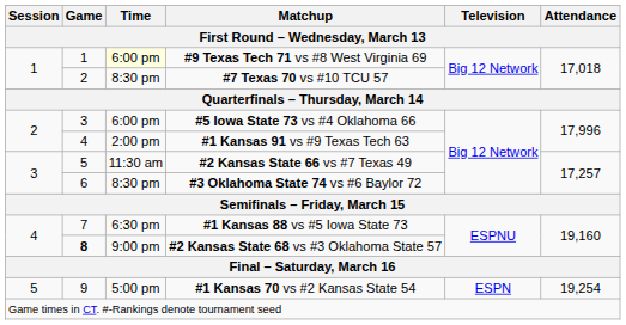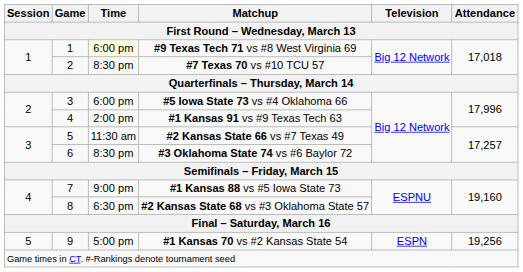 <table class="wikitable" style="white-space:nowrap; font-size:90%;text-align:center">
 <tr>
 <th>Session</th>
 <th>Game</th>
 <th>Time</th>
 <th>Matchup</th>
 <th>Television</th>
 <th>Attendance</th>
 </tr>
 <tr>
 <th colspan=6>First Round – Wednesday, March 13</th>
 </tr>
 <tr>
 <td rowspan=2>1</td>
 <td>1</td>
 <td style="background: lightyellow;">6:00 pm</td>
 <td><strong>#9 Texas Tech 71</strong> vs #8 West Virginia 69</td>
 <td rowspan=2><a href='#'>Big 12 Network</a></td>
 <td rowspan=2>17,018</td>
 </tr>
 <tr>
 <td>2</td>
 <td>8:30 pm</td>
 <td><strong>#7 Texas 70</strong> vs #10 TCU 57</td>
 </tr>
 <tr>
 <th colspan=6>Quarterfinals – Thursday, March 14</th>
 </tr>
 <tr>
 <td rowspan=2>2</td>
 <td>3</td>
 <td>6:00 pm</td>
 <td><strong>#5 Iowa State 73</strong> vs #4 Oklahoma 66</td>
 <td rowspan=4><a href='#'>Big 12 Network</a></td>
 <td rowspan=2>17,996</td>
 </tr>
 <tr>
 <td>4</td>
 <td>2:00 pm</td>
 <td><strong>#1 Kansas 91</strong> vs #9 Texas Tech 63</td>
 </tr>
 <tr>
 <td rowspan=2>3</td>
 <td>5</td>
 <td>11:30 am</td>
 <td><strong>#2 Kansas State 66</strong> vs #7 Texas 49</td>
 <td rowspan=2>17,257</td>
 </tr>
 <tr>
 <td>6</td>
 <td>8:30 pm</td>
 <td><strong>#3 Oklahoma State 74</strong> vs #6 Baylor 72</td>
 </tr>
 <tr>
 <th colspan=6>Semifinals – Friday, March 15</th>
 </tr>
 <tr>
 <td rowspan=2>4</td>
 <td>7</td>
-<td>6:30 pm</td>
+<td>9:00 pm</td>
 <td><strong>#1 Kansas 88</strong> vs #5 Iowa State 73</td>
 <td rowspan=2><a href='#'>ESPNU</a></td>
 <td rowspan=2>19,160</td>
 </tr>
 <tr>
-<td><strong>8</strong></td>
-<td>9:00 pm</td>
+<td>8</td>
+<td>6:30 pm</td>
 <td><strong>#2 Kansas State 68</strong> vs #3 Oklahoma State 57</td>
 </tr>
 <tr>
 <th colspan=6>Final – Saturday, March 16</th>
 </tr>
 <tr>
 <td>5</td>
 <td>9</td>
 <td>5:00 pm</td>
 <td><strong>#1 Kansas 70</strong> vs #2 Kansas State 54</td>
 <td><a href='#'>ESPN</a></td>
-<td>19,254</td>
+<td>19,256</td>
 </tr>
 <tr align=left>
 <td colspan=6><small>Game times in <a href='#'>CT</a>. #-Rankings denote tournament seed</small></td>
 </tr>
 </table>
